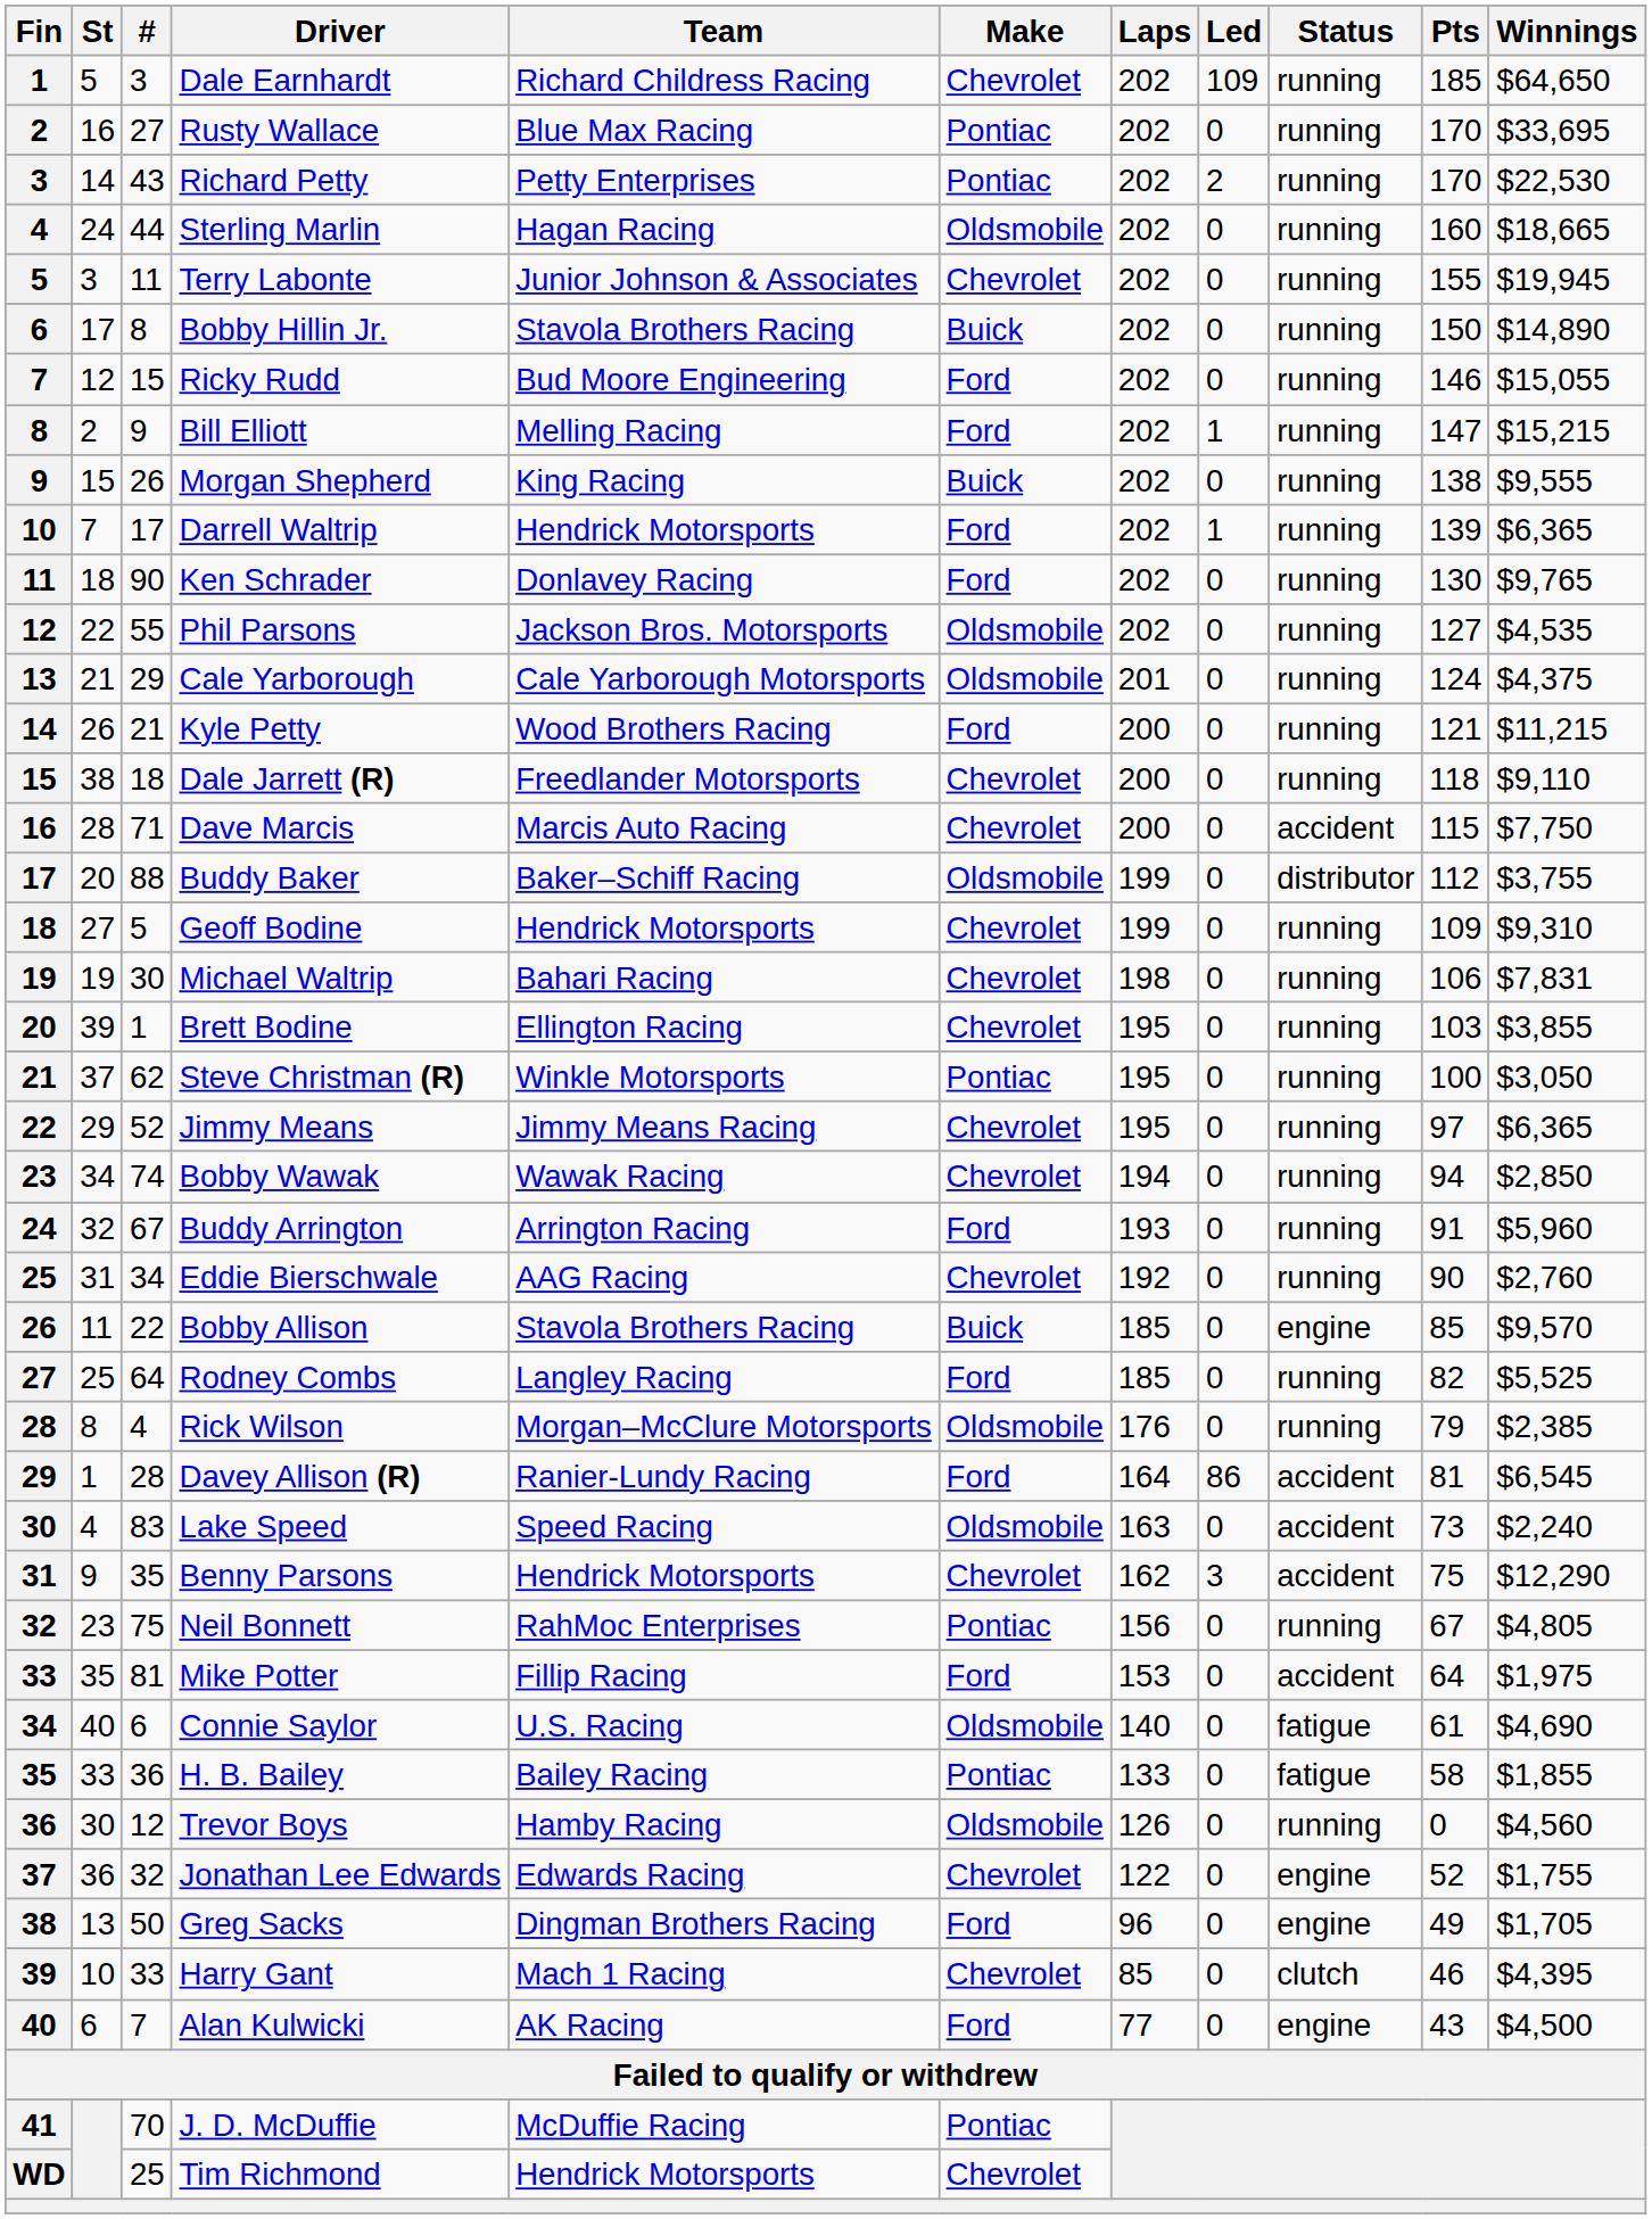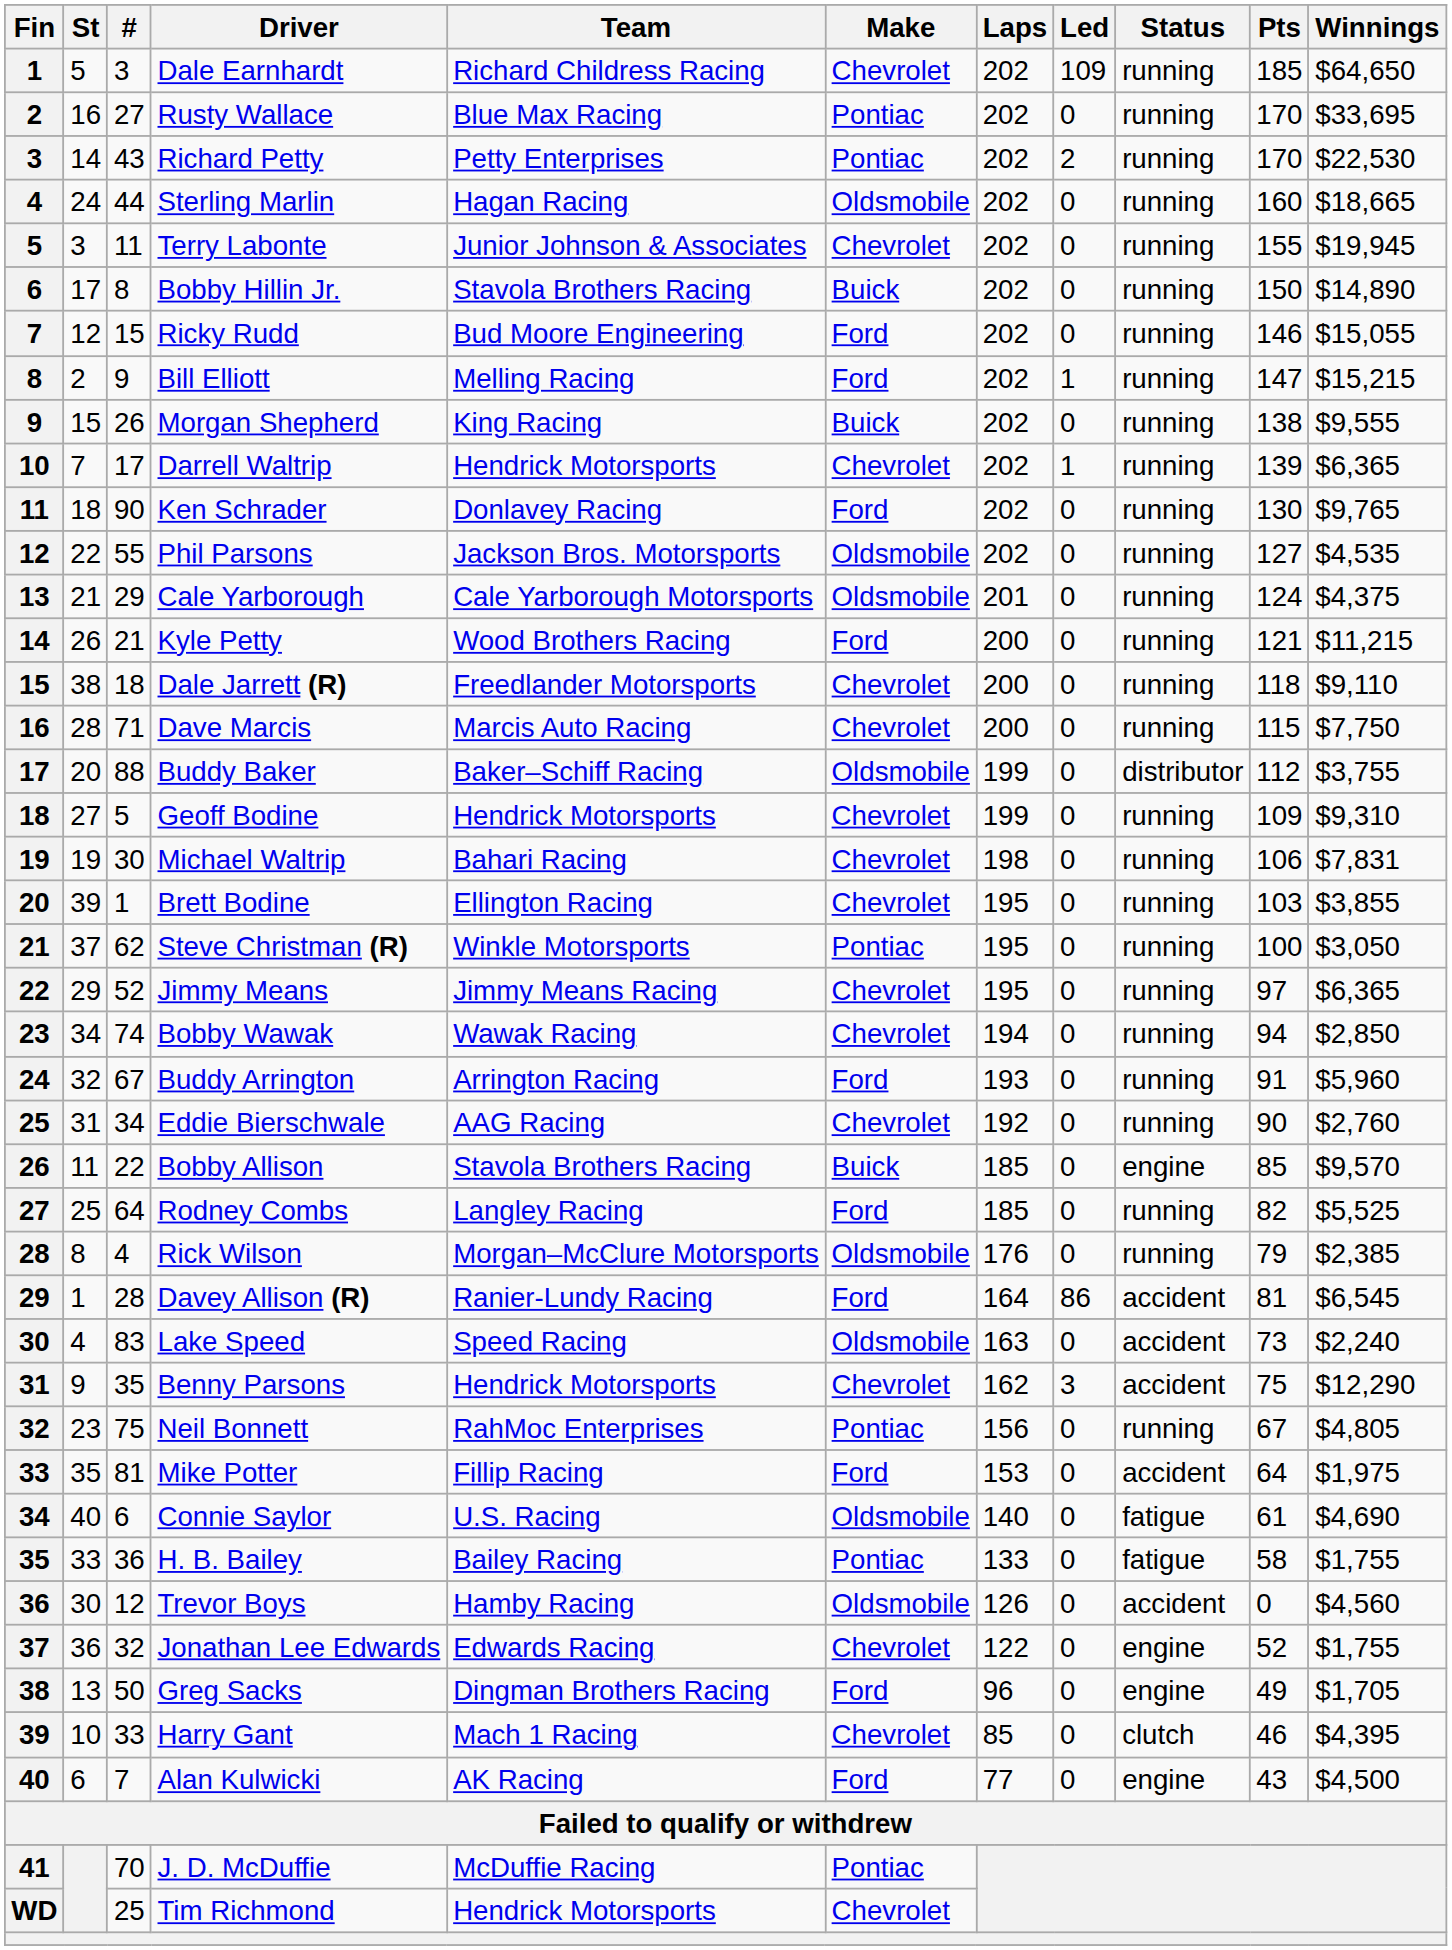 <table class="wikitable" style="font-size:95%">
 <tr>
 <th>Fin</th>
 <th>St</th>
 <th>#</th>
 <th>Driver</th>
 <th>Team</th>
 <th>Make</th>
 <th>Laps</th>
 <th>Led</th>
 <th>Status</th>
 <th>Pts</th>
 <th>Winnings</th>
 </tr>
 <tr>
 <th>1</th>
 <td>5</td>
 <td>3</td>
 <td><a href='#'>Dale Earnhardt</a></td>
 <td><a href='#'>Richard Childress Racing</a></td>
 <td><a href='#'>Chevrolet</a></td>
 <td>202</td>
 <td>109</td>
 <td>running</td>
 <td>185</td>
 <td>$64,650</td>
 </tr>
 <tr>
 <th>2</th>
 <td>16</td>
 <td>27</td>
 <td><a href='#'>Rusty Wallace</a></td>
 <td><a href='#'>Blue Max Racing</a></td>
 <td><a href='#'>Pontiac</a></td>
 <td>202</td>
 <td>0</td>
 <td>running</td>
 <td>170</td>
 <td>$33,695</td>
 </tr>
 <tr>
 <th>3</th>
 <td>14</td>
 <td>43</td>
 <td><a href='#'>Richard Petty</a></td>
 <td><a href='#'>Petty Enterprises</a></td>
 <td><a href='#'>Pontiac</a></td>
 <td>202</td>
 <td>2</td>
 <td>running</td>
 <td>170</td>
 <td>$22,530</td>
 </tr>
 <tr>
 <th>4</th>
 <td>24</td>
 <td>44</td>
 <td><a href='#'>Sterling Marlin</a></td>
 <td><a href='#'>Hagan Racing</a></td>
 <td><a href='#'>Oldsmobile</a></td>
 <td>202</td>
 <td>0</td>
 <td>running</td>
 <td>160</td>
 <td>$18,665</td>
 </tr>
 <tr>
 <th>5</th>
 <td>3</td>
 <td>11</td>
 <td><a href='#'>Terry Labonte</a></td>
 <td><a href='#'>Junior Johnson & Associates</a></td>
 <td><a href='#'>Chevrolet</a></td>
 <td>202</td>
 <td>0</td>
 <td>running</td>
 <td>155</td>
 <td>$19,945</td>
 </tr>
 <tr>
 <th>6</th>
 <td>17</td>
 <td>8</td>
 <td><a href='#'>Bobby Hillin Jr.</a></td>
 <td><a href='#'>Stavola Brothers Racing</a></td>
 <td><a href='#'>Buick</a></td>
 <td>202</td>
 <td>0</td>
 <td>running</td>
 <td>150</td>
 <td>$14,890</td>
 </tr>
 <tr>
 <th>7</th>
 <td>12</td>
 <td>15</td>
 <td><a href='#'>Ricky Rudd</a></td>
 <td><a href='#'>Bud Moore Engineering</a></td>
 <td><a href='#'>Ford</a></td>
 <td>202</td>
 <td>0</td>
 <td>running</td>
 <td>146</td>
 <td>$15,055</td>
 </tr>
 <tr>
 <th>8</th>
 <td>2</td>
 <td>9</td>
 <td><a href='#'>Bill Elliott</a></td>
 <td><a href='#'>Melling Racing</a></td>
 <td><a href='#'>Ford</a></td>
 <td>202</td>
 <td>1</td>
 <td>running</td>
 <td>147</td>
 <td>$15,215</td>
 </tr>
 <tr>
 <th>9</th>
 <td>15</td>
 <td>26</td>
 <td><a href='#'>Morgan Shepherd</a></td>
 <td><a href='#'>King Racing</a></td>
 <td><a href='#'>Buick</a></td>
 <td>202</td>
 <td>0</td>
 <td>running</td>
 <td>138</td>
 <td>$9,555</td>
 </tr>
 <tr>
 <th>10</th>
 <td>7</td>
 <td>17</td>
 <td><a href='#'>Darrell Waltrip</a></td>
 <td><a href='#'>Hendrick Motorsports</a></td>
-<td><a href='#'>Ford</a></td>
+<td><a href='#'>Chevrolet</a></td>
 <td>202</td>
 <td>1</td>
 <td>running</td>
 <td>139</td>
 <td>$6,365</td>
 </tr>
 <tr>
 <th>11</th>
 <td>18</td>
 <td>90</td>
 <td><a href='#'>Ken Schrader</a></td>
 <td><a href='#'>Donlavey Racing</a></td>
 <td><a href='#'>Ford</a></td>
 <td>202</td>
 <td>0</td>
 <td>running</td>
 <td>130</td>
 <td>$9,765</td>
 </tr>
 <tr>
 <th>12</th>
 <td>22</td>
 <td>55</td>
 <td><a href='#'>Phil Parsons</a></td>
 <td><a href='#'>Jackson Bros. Motorsports</a></td>
 <td><a href='#'>Oldsmobile</a></td>
 <td>202</td>
 <td>0</td>
 <td>running</td>
 <td>127</td>
 <td>$4,535</td>
 </tr>
 <tr>
 <th>13</th>
 <td>21</td>
 <td>29</td>
 <td><a href='#'>Cale Yarborough</a></td>
 <td><a href='#'>Cale Yarborough Motorsports</a></td>
 <td><a href='#'>Oldsmobile</a></td>
 <td>201</td>
 <td>0</td>
 <td>running</td>
 <td>124</td>
 <td>$4,375</td>
 </tr>
 <tr>
 <th>14</th>
 <td>26</td>
 <td>21</td>
 <td><a href='#'>Kyle Petty</a></td>
 <td><a href='#'>Wood Brothers Racing</a></td>
 <td><a href='#'>Ford</a></td>
 <td>200</td>
 <td>0</td>
 <td>running</td>
 <td>121</td>
 <td>$11,215</td>
 </tr>
 <tr>
 <th>15</th>
 <td>38</td>
 <td>18</td>
 <td><a href='#'>Dale Jarrett</a> <strong>(R)</strong></td>
 <td><a href='#'>Freedlander Motorsports</a></td>
 <td><a href='#'>Chevrolet</a></td>
 <td>200</td>
 <td>0</td>
 <td>running</td>
 <td>118</td>
 <td>$9,110</td>
 </tr>
 <tr>
 <th>16</th>
 <td>28</td>
 <td>71</td>
 <td><a href='#'>Dave Marcis</a></td>
 <td><a href='#'>Marcis Auto Racing</a></td>
 <td><a href='#'>Chevrolet</a></td>
 <td>200</td>
 <td>0</td>
-<td>accident</td>
+<td>running</td>
 <td>115</td>
 <td>$7,750</td>
 </tr>
 <tr>
 <th>17</th>
 <td>20</td>
 <td>88</td>
 <td><a href='#'>Buddy Baker</a></td>
 <td><a href='#'>Baker–Schiff Racing</a></td>
 <td><a href='#'>Oldsmobile</a></td>
 <td>199</td>
 <td>0</td>
 <td>distributor</td>
 <td>112</td>
 <td>$3,755</td>
 </tr>
 <tr>
 <th>18</th>
 <td>27</td>
 <td>5</td>
 <td><a href='#'>Geoff Bodine</a></td>
 <td><a href='#'>Hendrick Motorsports</a></td>
 <td><a href='#'>Chevrolet</a></td>
 <td>199</td>
 <td>0</td>
 <td>running</td>
 <td>109</td>
 <td>$9,310</td>
 </tr>
 <tr>
 <th>19</th>
 <td>19</td>
 <td>30</td>
 <td><a href='#'>Michael Waltrip</a></td>
 <td><a href='#'>Bahari Racing</a></td>
 <td><a href='#'>Chevrolet</a></td>
 <td>198</td>
 <td>0</td>
 <td>running</td>
 <td>106</td>
 <td>$7,831</td>
 </tr>
 <tr>
 <th>20</th>
 <td>39</td>
 <td>1</td>
 <td><a href='#'>Brett Bodine</a></td>
 <td><a href='#'>Ellington Racing</a></td>
 <td><a href='#'>Chevrolet</a></td>
 <td>195</td>
 <td>0</td>
 <td>running</td>
 <td>103</td>
 <td>$3,855</td>
 </tr>
 <tr>
 <th>21</th>
 <td>37</td>
 <td>62</td>
 <td><a href='#'>Steve Christman</a> <strong>(R)</strong></td>
 <td><a href='#'>Winkle Motorsports</a></td>
 <td><a href='#'>Pontiac</a></td>
 <td>195</td>
 <td>0</td>
 <td>running</td>
 <td>100</td>
 <td>$3,050</td>
 </tr>
 <tr>
 <th>22</th>
 <td>29</td>
 <td>52</td>
 <td><a href='#'>Jimmy Means</a></td>
 <td><a href='#'>Jimmy Means Racing</a></td>
 <td><a href='#'>Chevrolet</a></td>
 <td>195</td>
 <td>0</td>
 <td>running</td>
 <td>97</td>
 <td>$6,365</td>
 </tr>
 <tr>
 <th>23</th>
 <td>34</td>
 <td>74</td>
 <td><a href='#'>Bobby Wawak</a></td>
 <td><a href='#'>Wawak Racing</a></td>
 <td><a href='#'>Chevrolet</a></td>
 <td>194</td>
 <td>0</td>
 <td>running</td>
 <td>94</td>
 <td>$2,850</td>
 </tr>
 <tr>
 <th>24</th>
 <td>32</td>
 <td>67</td>
 <td><a href='#'>Buddy Arrington</a></td>
 <td><a href='#'>Arrington Racing</a></td>
 <td><a href='#'>Ford</a></td>
 <td>193</td>
 <td>0</td>
 <td>running</td>
 <td>91</td>
 <td>$5,960</td>
 </tr>
 <tr>
 <th>25</th>
 <td>31</td>
 <td>34</td>
 <td><a href='#'>Eddie Bierschwale</a></td>
 <td><a href='#'>AAG Racing</a></td>
 <td><a href='#'>Chevrolet</a></td>
 <td>192</td>
 <td>0</td>
 <td>running</td>
 <td>90</td>
 <td>$2,760</td>
 </tr>
 <tr>
 <th>26</th>
 <td>11</td>
 <td>22</td>
 <td><a href='#'>Bobby Allison</a></td>
 <td><a href='#'>Stavola Brothers Racing</a></td>
 <td><a href='#'>Buick</a></td>
 <td>185</td>
 <td>0</td>
 <td>engine</td>
 <td>85</td>
 <td>$9,570</td>
 </tr>
 <tr>
 <th>27</th>
 <td>25</td>
 <td>64</td>
 <td><a href='#'>Rodney Combs</a></td>
 <td><a href='#'>Langley Racing</a></td>
 <td><a href='#'>Ford</a></td>
 <td>185</td>
 <td>0</td>
 <td>running</td>
 <td>82</td>
 <td>$5,525</td>
 </tr>
 <tr>
 <th>28</th>
 <td>8</td>
 <td>4</td>
 <td><a href='#'>Rick Wilson</a></td>
 <td><a href='#'>Morgan–McClure Motorsports</a></td>
 <td><a href='#'>Oldsmobile</a></td>
 <td>176</td>
 <td>0</td>
 <td>running</td>
 <td>79</td>
 <td>$2,385</td>
 </tr>
 <tr>
 <th>29</th>
 <td>1</td>
 <td>28</td>
 <td><a href='#'>Davey Allison</a> <strong>(R)</strong></td>
 <td><a href='#'>Ranier-Lundy Racing</a></td>
 <td><a href='#'>Ford</a></td>
 <td>164</td>
 <td>86</td>
 <td>accident</td>
 <td>81</td>
 <td>$6,545</td>
 </tr>
 <tr>
 <th>30</th>
 <td>4</td>
 <td>83</td>
 <td><a href='#'>Lake Speed</a></td>
 <td><a href='#'>Speed Racing</a></td>
 <td><a href='#'>Oldsmobile</a></td>
 <td>163</td>
 <td>0</td>
 <td>accident</td>
 <td>73</td>
 <td>$2,240</td>
 </tr>
 <tr>
 <th>31</th>
 <td>9</td>
 <td>35</td>
 <td><a href='#'>Benny Parsons</a></td>
 <td><a href='#'>Hendrick Motorsports</a></td>
 <td><a href='#'>Chevrolet</a></td>
 <td>162</td>
 <td>3</td>
 <td>accident</td>
 <td>75</td>
 <td>$12,290</td>
 </tr>
 <tr>
 <th>32</th>
 <td>23</td>
 <td>75</td>
 <td><a href='#'>Neil Bonnett</a></td>
 <td><a href='#'>RahMoc Enterprises</a></td>
 <td><a href='#'>Pontiac</a></td>
 <td>156</td>
 <td>0</td>
 <td>running</td>
 <td>67</td>
 <td>$4,805</td>
 </tr>
 <tr>
 <th>33</th>
 <td>35</td>
 <td>81</td>
 <td><a href='#'>Mike Potter</a></td>
 <td><a href='#'>Fillip Racing</a></td>
 <td><a href='#'>Ford</a></td>
 <td>153</td>
 <td>0</td>
 <td>accident</td>
 <td>64</td>
 <td>$1,975</td>
 </tr>
 <tr>
 <th>34</th>
 <td>40</td>
 <td>6</td>
 <td><a href='#'>Connie Saylor</a></td>
 <td><a href='#'>U.S. Racing</a></td>
 <td><a href='#'>Oldsmobile</a></td>
 <td>140</td>
 <td>0</td>
 <td>fatigue</td>
 <td>61</td>
 <td>$4,690</td>
 </tr>
 <tr>
 <th>35</th>
 <td>33</td>
 <td>36</td>
 <td><a href='#'>H. B. Bailey</a></td>
 <td><a href='#'>Bailey Racing</a></td>
 <td><a href='#'>Pontiac</a></td>
 <td>133</td>
 <td>0</td>
 <td>fatigue</td>
 <td>58</td>
-<td>$1,855</td>
+<td>$1,755</td>
 </tr>
 <tr>
 <th>36</th>
 <td>30</td>
 <td>12</td>
 <td><a href='#'>Trevor Boys</a></td>
 <td><a href='#'>Hamby Racing</a></td>
 <td><a href='#'>Oldsmobile</a></td>
 <td>126</td>
 <td>0</td>
-<td>running</td>
+<td>accident</td>
 <td>0</td>
 <td>$4,560</td>
 </tr>
 <tr>
 <th>37</th>
 <td>36</td>
 <td>32</td>
 <td><a href='#'>Jonathan Lee Edwards</a></td>
 <td><a href='#'>Edwards Racing</a></td>
 <td><a href='#'>Chevrolet</a></td>
 <td>122</td>
 <td>0</td>
 <td>engine</td>
 <td>52</td>
 <td>$1,755</td>
 </tr>
 <tr>
 <th>38</th>
 <td>13</td>
 <td>50</td>
 <td><a href='#'>Greg Sacks</a></td>
 <td><a href='#'>Dingman Brothers Racing</a></td>
 <td><a href='#'>Ford</a></td>
 <td>96</td>
 <td>0</td>
 <td>engine</td>
 <td>49</td>
 <td>$1,705</td>
 </tr>
 <tr>
 <th>39</th>
 <td>10</td>
 <td>33</td>
 <td><a href='#'>Harry Gant</a></td>
 <td><a href='#'>Mach 1 Racing</a></td>
 <td><a href='#'>Chevrolet</a></td>
 <td>85</td>
 <td>0</td>
 <td>clutch</td>
 <td>46</td>
 <td>$4,395</td>
 </tr>
 <tr>
 <th>40</th>
 <td>6</td>
 <td>7</td>
 <td><a href='#'>Alan Kulwicki</a></td>
 <td><a href='#'>AK Racing</a></td>
 <td><a href='#'>Ford</a></td>
 <td>77</td>
 <td>0</td>
 <td>engine</td>
 <td>43</td>
 <td>$4,500</td>
 </tr>
 <tr>
 <th colspan="11">Failed to qualify or withdrew</th>
 </tr>
 <tr>
 <th>41</th>
 <th rowspan="2"></th>
 <td>70</td>
 <td><a href='#'>J. D. McDuffie</a></td>
 <td><a href='#'>McDuffie Racing</a></td>
 <td><a href='#'>Pontiac</a></td>
 <th colspan="5" rowspan="2"></th>
 </tr>
 <tr>
 <th>WD</th>
 <td>25</td>
 <td><a href='#'>Tim Richmond</a></td>
 <td><a href='#'>Hendrick Motorsports</a></td>
 <td><a href='#'>Chevrolet</a></td>
 </tr>
 <tr>
 <th colspan="11"></th>
 </tr>
 </table>
